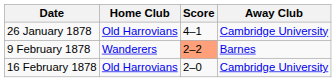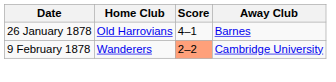 <table class="wikitable">
 <tr>
 <th>Date</th>
 <th>Home Club</th>
 <th>Score</th>
 <th>Away Club</th>
 </tr>
 <tr>
 <td>26 January 1878</td>
 <td><a href='#'>Old Harrovians</a></td>
 <td>4–1</td>
-<td><a href='#'>Cambridge University</a></td>
+<td><a href='#'>Barnes</a></td>
 </tr>
 <tr>
 <td>9 February 1878</td>
 <td><a href='#'>Wanderers</a></td>
 <td style="background: lightsalmon;">2–2</td>
-<td><a href='#'>Barnes</a></td>
-</tr>
-<tr>
-<td>16 February 1878</td>
-<td><a href='#'>Old Harrovians</a></td>
-<td>2–0</td>
 <td><a href='#'>Cambridge University</a></td>
 </tr>
 </table>
